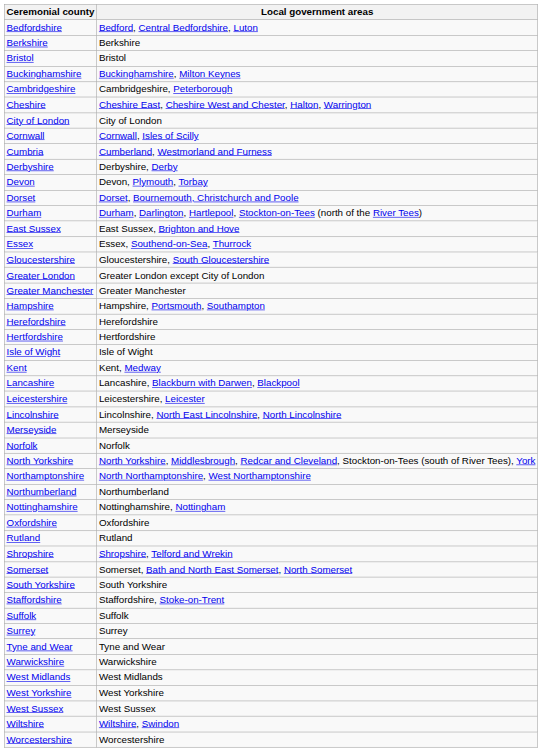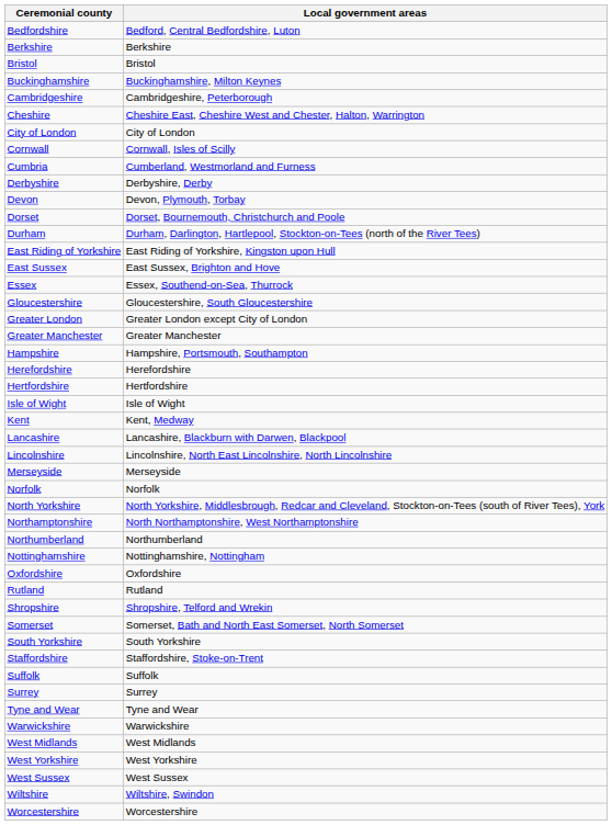 <table class="wikitable">
 <tr>
 <th>Ceremonial county</th>
 <th>Local government areas</th>
 </tr>
 <tr>
 <td><a href='#'>Bedfordshire</a></td>
 <td><a href='#'>Bedford</a>, <a href='#'>Central Bedfordshire</a>, <a href='#'>Luton</a></td>
 </tr>
 <tr>
 <td><a href='#'>Berkshire</a></td>
 <td>Berkshire</td>
 </tr>
 <tr>
 <td><a href='#'>Bristol</a></td>
 <td>Bristol</td>
 </tr>
 <tr>
 <td><a href='#'>Buckinghamshire</a></td>
 <td><a href='#'>Buckinghamshire</a>, <a href='#'>Milton Keynes</a></td>
 </tr>
 <tr>
 <td><a href='#'>Cambridgeshire</a></td>
 <td>Cambridgeshire, <a href='#'>Peterborough</a></td>
 </tr>
 <tr>
 <td><a href='#'>Cheshire</a></td>
 <td><a href='#'>Cheshire East</a>, <a href='#'>Cheshire West and Chester</a>, <a href='#'>Halton</a>, <a href='#'>Warrington</a></td>
 </tr>
 <tr>
 <td><a href='#'>City of London</a></td>
 <td>City of London</td>
 </tr>
 <tr>
 <td><a href='#'>Cornwall</a></td>
 <td><a href='#'>Cornwall</a>, <a href='#'>Isles of Scilly</a></td>
 </tr>
 <tr>
 <td><a href='#'>Cumbria</a></td>
 <td><a href='#'>Cumberland</a>, <a href='#'>Westmorland and Furness</a></td>
 </tr>
 <tr>
 <td><a href='#'>Derbyshire</a></td>
 <td>Derbyshire, <a href='#'>Derby</a></td>
 </tr>
 <tr>
 <td><a href='#'>Devon</a></td>
 <td>Devon, <a href='#'>Plymouth</a>, <a href='#'>Torbay</a></td>
 </tr>
 <tr>
 <td><a href='#'>Dorset</a></td>
 <td><a href='#'>Dorset</a>, <a href='#'>Bournemouth, Christchurch and Poole</a></td>
 </tr>
 <tr>
 <td><a href='#'>Durham</a></td>
 <td><a href='#'>Durham</a>, <a href='#'>Darlington</a>, <a href='#'>Hartlepool</a>, <a href='#'>Stockton-on-Tees</a> (north of the <a href='#'>River Tees</a>)</td>
 </tr>
 <tr>
+<td><a href='#'>East Riding of Yorkshire</a></td>
+<td>East Riding of Yorkshire, <a href='#'>Kingston upon Hull</a></td>
+</tr>
+<tr>
 <td><a href='#'>East Sussex</a></td>
 <td>East Sussex, <a href='#'>Brighton and Hove</a></td>
 </tr>
 <tr>
 <td><a href='#'>Essex</a></td>
 <td>Essex, <a href='#'>Southend-on-Sea</a>, <a href='#'>Thurrock</a></td>
 </tr>
 <tr>
 <td><a href='#'>Gloucestershire</a></td>
 <td>Gloucestershire, <a href='#'>South Gloucestershire</a></td>
 </tr>
 <tr>
 <td><a href='#'>Greater London</a></td>
 <td>Greater London except City of London</td>
 </tr>
 <tr>
 <td><a href='#'>Greater Manchester</a></td>
 <td>Greater Manchester</td>
 </tr>
 <tr>
 <td><a href='#'>Hampshire</a></td>
 <td>Hampshire, <a href='#'>Portsmouth</a>, <a href='#'>Southampton</a></td>
 </tr>
 <tr>
 <td><a href='#'>Herefordshire</a></td>
 <td>Herefordshire</td>
 </tr>
 <tr>
 <td><a href='#'>Hertfordshire</a></td>
 <td>Hertfordshire</td>
 </tr>
 <tr>
 <td><a href='#'>Isle of Wight</a></td>
 <td>Isle of Wight</td>
 </tr>
 <tr>
 <td><a href='#'>Kent</a></td>
 <td>Kent, <a href='#'>Medway</a></td>
 </tr>
 <tr>
 <td><a href='#'>Lancashire</a></td>
 <td>Lancashire, <a href='#'>Blackburn with Darwen</a>, <a href='#'>Blackpool</a></td>
-</tr>
-<tr>
-<td><a href='#'>Leicestershire</a></td>
-<td>Leicestershire, <a href='#'>Leicester</a></td>
 </tr>
 <tr>
 <td><a href='#'>Lincolnshire</a></td>
 <td>Lincolnshire, <a href='#'>North East Lincolnshire</a>, <a href='#'>North Lincolnshire</a></td>
 </tr>
 <tr>
 <td><a href='#'>Merseyside</a></td>
 <td>Merseyside</td>
 </tr>
 <tr>
 <td><a href='#'>Norfolk</a></td>
 <td>Norfolk</td>
 </tr>
 <tr>
 <td><a href='#'>North Yorkshire</a></td>
 <td><a href='#'>North Yorkshire</a>, <a href='#'>Middlesbrough</a>, <a href='#'>Redcar and Cleveland</a>, Stockton-on-Tees (south of River Tees), <a href='#'>York</a></td>
 </tr>
 <tr>
 <td><a href='#'>Northamptonshire</a></td>
 <td><a href='#'>North Northamptonshire</a>, <a href='#'>West Northamptonshire</a></td>
 </tr>
 <tr>
 <td><a href='#'>Northumberland</a></td>
 <td>Northumberland</td>
 </tr>
 <tr>
 <td><a href='#'>Nottinghamshire</a></td>
 <td>Nottinghamshire, <a href='#'>Nottingham</a></td>
 </tr>
 <tr>
 <td><a href='#'>Oxfordshire</a></td>
 <td>Oxfordshire</td>
 </tr>
 <tr>
 <td><a href='#'>Rutland</a></td>
 <td>Rutland</td>
 </tr>
 <tr>
 <td><a href='#'>Shropshire</a></td>
 <td><a href='#'>Shropshire</a>, <a href='#'>Telford and Wrekin</a></td>
 </tr>
 <tr>
 <td><a href='#'>Somerset</a></td>
 <td>Somerset, <a href='#'>Bath and North East Somerset</a>, <a href='#'>North Somerset</a></td>
 </tr>
 <tr>
 <td><a href='#'>South Yorkshire</a></td>
 <td>South Yorkshire</td>
 </tr>
 <tr>
 <td><a href='#'>Staffordshire</a></td>
 <td>Staffordshire, <a href='#'>Stoke-on-Trent</a></td>
 </tr>
 <tr>
 <td><a href='#'>Suffolk</a></td>
 <td>Suffolk</td>
 </tr>
 <tr>
 <td><a href='#'>Surrey</a></td>
 <td>Surrey</td>
 </tr>
 <tr>
 <td><a href='#'>Tyne and Wear</a></td>
 <td>Tyne and Wear</td>
 </tr>
 <tr>
 <td><a href='#'>Warwickshire</a></td>
 <td>Warwickshire</td>
 </tr>
 <tr>
 <td><a href='#'>West Midlands</a></td>
 <td>West Midlands</td>
 </tr>
 <tr>
 <td><a href='#'>West Yorkshire</a></td>
 <td>West Yorkshire</td>
 </tr>
 <tr>
 <td><a href='#'>West Sussex</a></td>
 <td>West Sussex</td>
 </tr>
 <tr>
 <td><a href='#'>Wiltshire</a></td>
 <td><a href='#'>Wiltshire</a>, <a href='#'>Swindon</a></td>
 </tr>
 <tr>
 <td><a href='#'>Worcestershire</a></td>
 <td>Worcestershire</td>
 </tr>
 </table>
